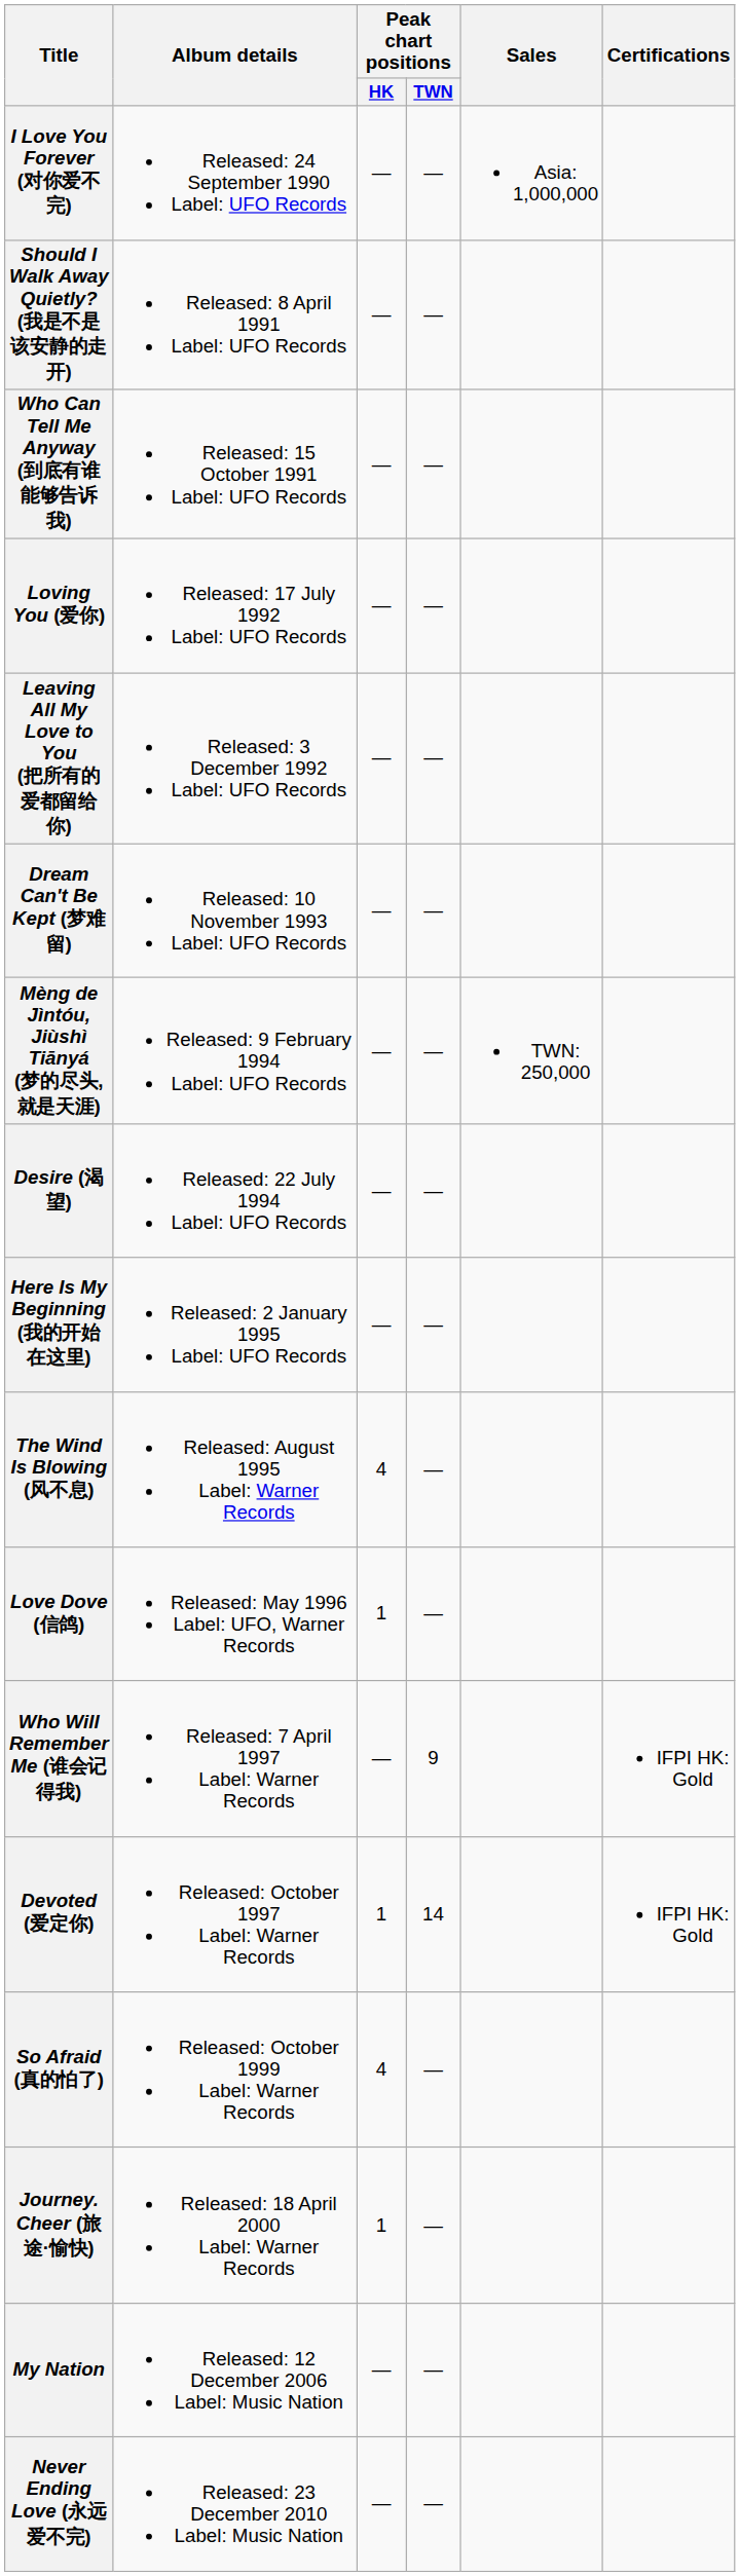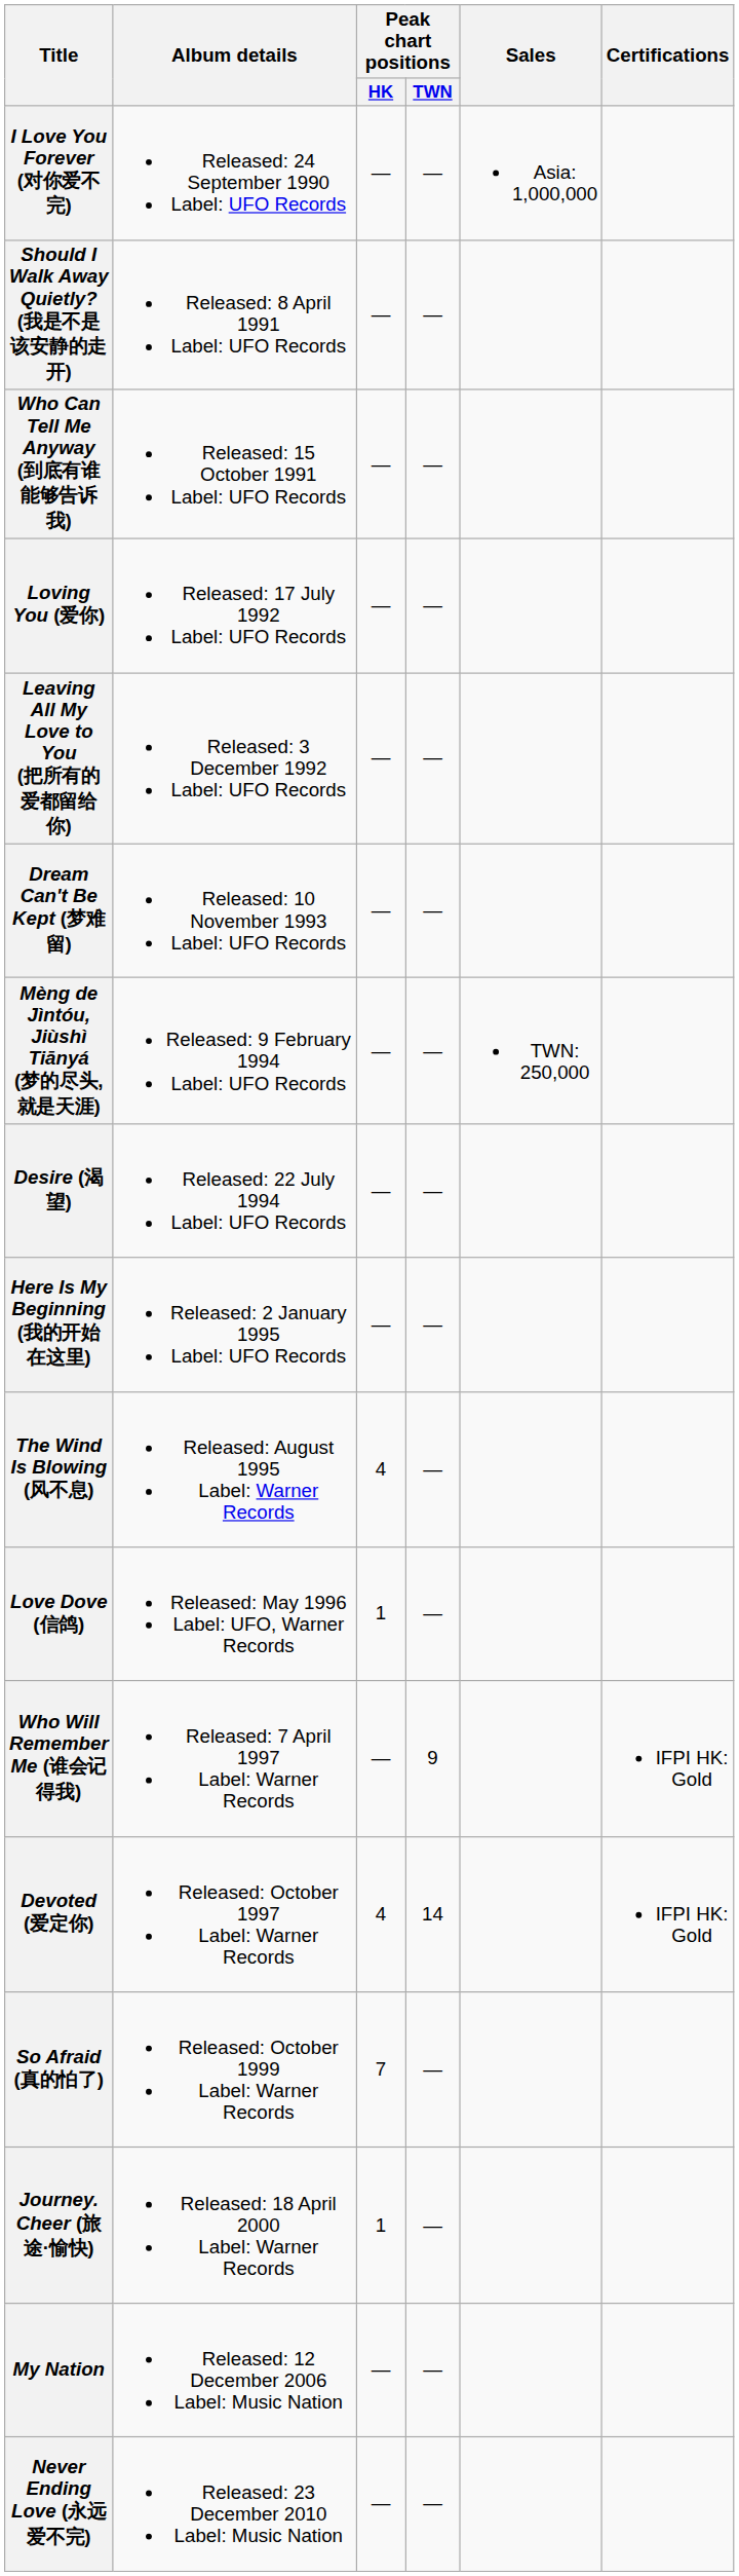 <table class="wikitable plainrowheaders" style="text-align:center;">
 <tr>
 <th rowspan="2">Title</th>
 <th rowspan="2" style="width:17em;">Album details</th>
 <th colspan="2">Peak chart positions</th>
 <th rowspan="2">Sales</th>
 <th rowspan="2">Certifications</th>
 </tr>
 <tr>
 <th scope="col" style="width:2.8em;font-size:90%;"><a href='#'>HK</a><br></th>
 <th scope="col" style="width:2.8em;font-size:90%;"><a href='#'>TWN</a><br></th>
 </tr>
 <tr>
 <th scope="row"><em>I Love You Forever</em> (对你爱不完)</th>
 <td><br><ul><li>Released: 24 September 1990</li><li>Label: <a href='#'>UFO Records</a></li></ul></td>
 <td>—</td>
 <td>—</td>
 <td><br><ul><li>Asia: 1,000,000</li></ul></td>
 <td></td>
 </tr>
 <tr>
 <th scope="row"><em>Should I Walk Away Quietly?</em><br>(我是不是该安静的走开)</th>
 <td><br><ul><li>Released: 8 April 1991</li><li>Label: UFO Records</li></ul></td>
 <td>—</td>
 <td>—</td>
 <td></td>
 <td></td>
 </tr>
 <tr>
 <th scope="row"><em>Who Can Tell Me Anyway</em><br>(到底有谁能够告诉我)</th>
 <td><br><ul><li>Released: 15 October 1991</li><li>Label: UFO Records</li></ul></td>
 <td>—</td>
 <td>—</td>
 <td></td>
 <td></td>
 </tr>
 <tr>
 <th scope="row"><em>Loving You</em> (爱你)</th>
 <td><br><ul><li>Released: 17 July 1992</li><li>Label: UFO Records</li></ul></td>
 <td>—</td>
 <td>—</td>
 <td></td>
 <td></td>
 </tr>
 <tr>
 <th scope="row"><em>Leaving All My Love to You</em><br>(把所有的爱都留给你)</th>
 <td><br><ul><li>Released: 3 December 1992</li><li>Label: UFO Records</li></ul></td>
 <td>—</td>
 <td>—</td>
 <td></td>
 <td></td>
 </tr>
 <tr>
 <th scope="row"><em>Dream Can't Be Kept</em> (梦难留)</th>
 <td><br><ul><li>Released: 10 November 1993</li><li>Label: UFO Records</li></ul></td>
 <td>—</td>
 <td>—</td>
 <td></td>
 <td></td>
 </tr>
 <tr>
 <th scope="row"><em>Mèng de Jìntóu, Jiùshì Tiānyá</em><br>(梦的尽头, 就是天涯)</th>
 <td><br><ul><li>Released: 9 February 1994</li><li>Label: UFO Records</li></ul></td>
 <td>—</td>
 <td>—</td>
 <td><br><ul><li>TWN: 250,000</li></ul></td>
 <td></td>
 </tr>
 <tr>
 <th scope="row"><em>Desire</em> (渴望)</th>
 <td><br><ul><li>Released: 22 July 1994</li><li>Label: UFO Records</li></ul></td>
 <td>—</td>
 <td>—</td>
 <td></td>
 <td></td>
 </tr>
 <tr>
 <th scope="row"><em>Here Is My Beginning</em> (我的开始在这里)</th>
 <td><br><ul><li>Released: 2 January 1995</li><li>Label: UFO Records</li></ul></td>
 <td>—</td>
 <td>—</td>
 <td></td>
 <td></td>
 </tr>
 <tr>
 <th scope="row"><em>The Wind Is Blowing</em> (风不息)</th>
 <td><br><ul><li>Released: August 1995</li><li>Label: <a href='#'>Warner Records</a></li></ul></td>
 <td>4</td>
 <td>—</td>
 <td></td>
 <td></td>
 </tr>
 <tr>
 <th scope="row"><em>Love Dove</em> (信鸽)</th>
 <td><br><ul><li>Released: May 1996</li><li>Label: UFO, Warner Records</li></ul></td>
 <td>1</td>
 <td>—</td>
 <td></td>
 <td></td>
 </tr>
 <tr>
 <th scope="row"><em>Who Will Remember Me</em> (谁会记得我)</th>
 <td><br><ul><li>Released: 7 April 1997</li><li>Label: Warner Records</li></ul></td>
 <td>—</td>
 <td>9</td>
 <td></td>
 <td><br><ul><li>IFPI HK: Gold</li></ul></td>
 </tr>
 <tr>
 <th scope="row"><em>Devoted</em> (爱定你)</th>
 <td><br><ul><li>Released: October 1997</li><li>Label: Warner Records</li></ul></td>
-<td>1</td>
+<td>4</td>
 <td>14</td>
 <td></td>
 <td><br><ul><li>IFPI HK: Gold</li></ul></td>
 </tr>
 <tr>
 <th scope="row"><em>So Afraid</em> (真的怕了)</th>
 <td><br><ul><li>Released: October 1999</li><li>Label: Warner Records</li></ul></td>
-<td>4</td>
+<td>7</td>
 <td>—</td>
 <td></td>
 <td></td>
 </tr>
 <tr>
 <th scope="row"><em>Journey. Cheer</em> (旅途·愉快)</th>
 <td><br><ul><li>Released: 18 April 2000</li><li>Label: Warner Records</li></ul></td>
 <td>1</td>
 <td>—</td>
 <td></td>
 <td></td>
 </tr>
 <tr>
 <th scope="row"><em>My Nation</em></th>
 <td><br><ul><li>Released: 12 December 2006</li><li>Label: Music Nation</li></ul></td>
 <td>—</td>
 <td>—</td>
 <td></td>
 <td></td>
 </tr>
 <tr>
 <th scope="row"><em>Never Ending Love</em> (永远爱不完)</th>
 <td><br><ul><li>Released: 23 December 2010</li><li>Label: Music Nation</li></ul></td>
 <td>—</td>
 <td>—</td>
 <td></td>
 <td></td>
 </tr>
 </table>
